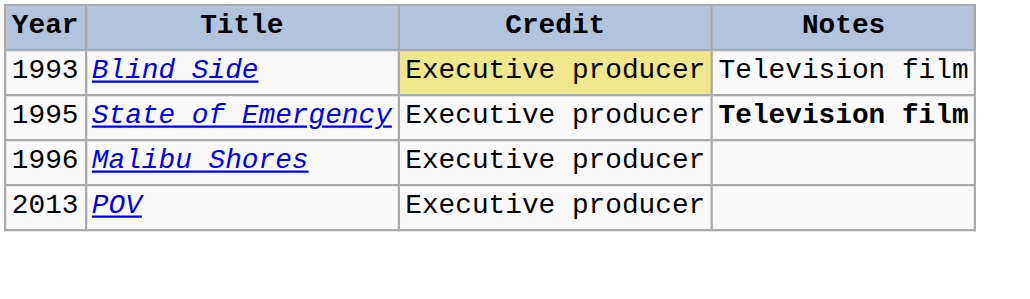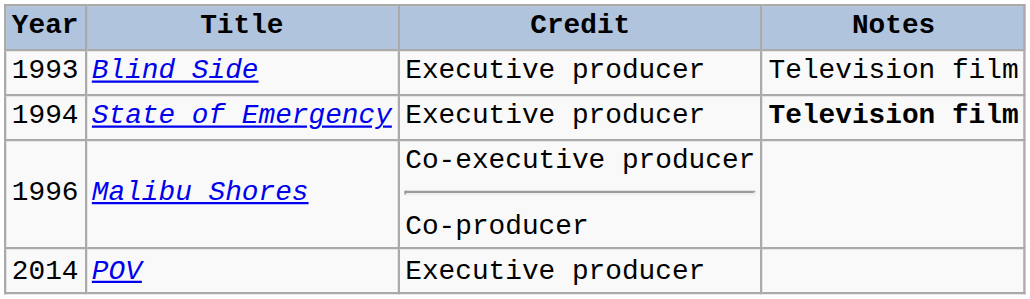 <table class="wikitable" style="font-size:95%;">
 <tr>
 <th style="background:#B0C4DE;">Year</th>
 <th style="background:#B0C4DE;">Title</th>
 <th style="background:#B0C4DE;">Credit</th>
 <th style="background:#B0C4DE;">Notes</th>
 </tr>
 <tr>
 <td>1993</td>
 <td><em><a href='#'>Blind Side</a></em></td>
-<td style="background: khaki;">Executive producer</td>
+<td>Executive producer</td>
 <td>Television film</td>
 </tr>
 <tr>
-<td>1995</td>
+<td>1994</td>
 <td><em><a href='#'>State of Emergency</a></em></td>
 <td>Executive producer</td>
 <td><strong>Television film</strong></td>
 </tr>
 <tr>
 <td>1996</td>
 <td><em><a href='#'>Malibu Shores</a></em></td>
-<td>Executive producer</td>
+<td>Co-executive producer<hr>Co-producer</td>
 <td></td>
 </tr>
 <tr>
-<td>2013</td>
+<td>2014</td>
 <td><em><a href='#'>POV</a></em></td>
 <td>Executive producer</td>
 <td></td>
 </tr>
 </table>
